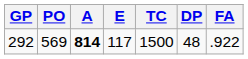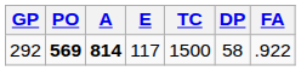 <table class="wikitable">
 <tr>
 <th><a href='#'>GP</a></th>
 <th><a href='#'>PO</a></th>
 <th><a href='#'>A</a></th>
 <th><a href='#'>E</a></th>
 <th><a href='#'>TC</a></th>
 <th><a href='#'>DP</a></th>
 <th><a href='#'>FA</a></th>
 </tr>
 <tr align=center>
 <td>292</td>
-<td>569</td>
+<td><strong>569</strong></td>
 <td><strong>814</strong></td>
 <td>117</td>
 <td>1500</td>
-<td>48</td>
+<td>58</td>
 <td>.922</td>
 </tr>
 </table>
